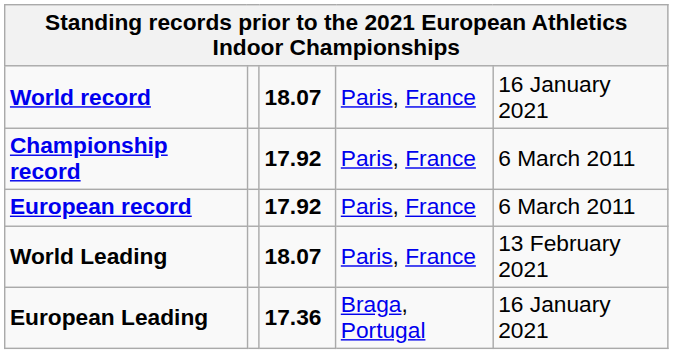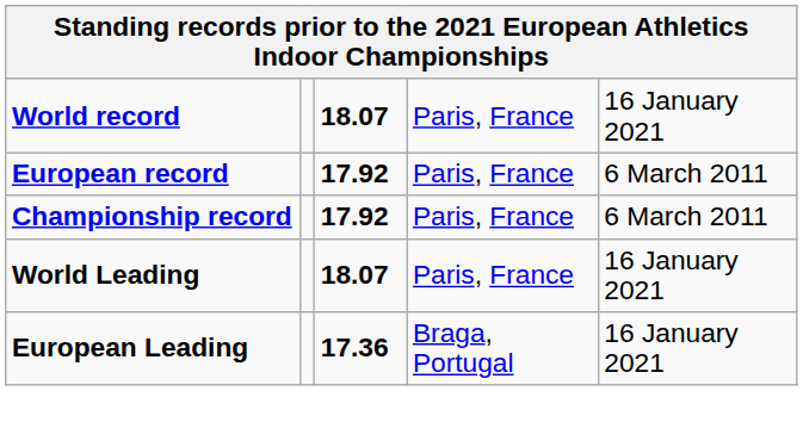 <table class="wikitable" width=75%>
 <tr>
 <th colspan="5">Standing records prior to the 2021 European Athletics Indoor Championships</th>
 </tr>
 <tr>
 <td><strong><a href='#'>World record</a></strong></td>
 <td></td>
 <td><strong>18.07</strong></td>
 <td><a href='#'>Paris</a>, <a href='#'>France</a></td>
 <td>16 January 2021</td>
 </tr>
 <tr>
-<td><strong><a href='#'>Championship record</a></strong></td>
+<td><strong><a href='#'>European record</a></strong></td>
 <td></td>
 <td><strong>17.92</strong></td>
 <td><a href='#'>Paris</a>, <a href='#'>France</a></td>
 <td>6 March 2011</td>
 </tr>
 <tr>
-<td><strong><a href='#'>European record</a></strong></td>
+<td><strong><a href='#'>Championship record</a></strong></td>
 <td></td>
 <td><strong>17.92</strong></td>
 <td><a href='#'>Paris</a>, <a href='#'>France</a></td>
 <td>6 March 2011</td>
 </tr>
 <tr>
 <td><strong>World Leading</strong></td>
 <td></td>
 <td><strong>18.07</strong></td>
 <td><a href='#'>Paris</a>, <a href='#'>France</a></td>
-<td>13 February 2021</td>
+<td>16 January 2021</td>
 </tr>
 <tr>
 <td><strong>European Leading</strong></td>
 <td></td>
 <td><strong>17.36</strong></td>
 <td><a href='#'>Braga</a>, <a href='#'>Portugal</a></td>
 <td>16 January 2021</td>
 </tr>
 </table>
